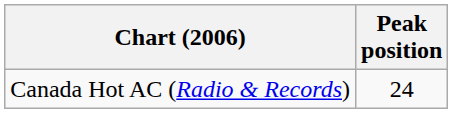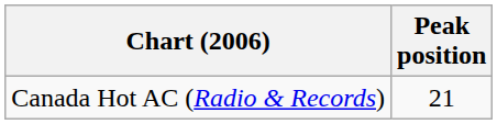 <table class="wikitable sortable">
 <tr>
 <th>Chart (2006)</th>
 <th>Peak<br>position</th>
 </tr>
 <tr>
 <td>Canada Hot AC (<em><a href='#'>Radio & Records</a></em>)</td>
-<td align="center">24</td>
+<td align="center">21</td>
 </tr>
 </table>
